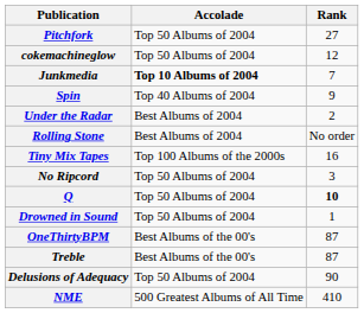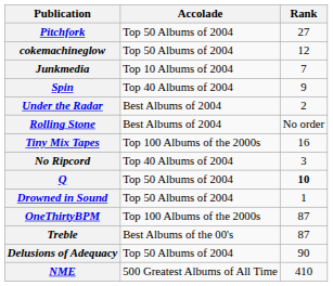 <table class="wikitable plainrowheaders">
 <tr>
 <th scope="col">Publication</th>
 <th scope="col">Accolade</th>
 <th scope="col">Rank</th>
 </tr>
 <tr>
 <th scope="row"><em><a href='#'>Pitchfork</a></em></th>
 <td>Top 50 Albums of 2004</td>
 <td align="center">27</td>
 </tr>
 <tr>
 <th scope="row"><em>cokemachineglow</em></th>
 <td>Top 50 Albums of 2004</td>
 <td align="center">12</td>
 </tr>
 <tr>
 <th scope="row"><em>Junkmedia</em></th>
-<td><strong>Top 10 Albums of 2004</strong></td>
+<td>Top 10 Albums of 2004</td>
 <td align="center">7</td>
 </tr>
 <tr>
 <th scope="row"><em><a href='#'>Spin</a></em></th>
 <td>Top 40 Albums of 2004</td>
 <td align="center">9</td>
 </tr>
 <tr>
 <th scope="row"><em><a href='#'>Under the Radar</a></em></th>
 <td>Best Albums of 2004</td>
 <td align="center">2</td>
 </tr>
 <tr>
 <th scope="row"><em><a href='#'>Rolling Stone</a></em></th>
 <td>Best Albums of 2004</td>
 <td>No order</td>
 </tr>
 <tr>
 <th scope="row"><em><a href='#'>Tiny Mix Tapes</a></em></th>
 <td>Top 100 Albums of the 2000s</td>
 <td align="center">16</td>
 </tr>
 <tr>
 <th scope="row"><em>No Ripcord</em></th>
-<td>Top 50 Albums of 2004</td>
+<td>Top 40 Albums of 2004</td>
 <td align="center">3</td>
 </tr>
 <tr>
 <th scope="row"><em><a href='#'>Q</a></em></th>
 <td>Top 50 Albums of 2004</td>
 <td align="center"><strong>10</strong></td>
 </tr>
 <tr>
 <th scope="row"><em><a href='#'>Drowned in Sound</a></em></th>
 <td>Top 50 Albums of 2004</td>
 <td align="center">1</td>
 </tr>
 <tr>
 <th scope="row"><em><a href='#'>OneThirtyBPM</a></em></th>
-<td>Best Albums of the 00's</td>
+<td>Top 100 Albums of the 2000s</td>
 <td align="center">87</td>
 </tr>
 <tr>
 <th scope="row"><em>Treble</em></th>
 <td>Best Albums of the 00's</td>
 <td align="center">87</td>
 </tr>
 <tr>
 <th scope="row"><em>Delusions of Adequacy</em></th>
 <td>Top 50 Albums of 2004</td>
 <td align="center">90</td>
 </tr>
 <tr>
 <th scope="row"><em><a href='#'>NME</a></em></th>
 <td>500 Greatest Albums of All Time</td>
 <td align="center">410</td>
 </tr>
 </table>
